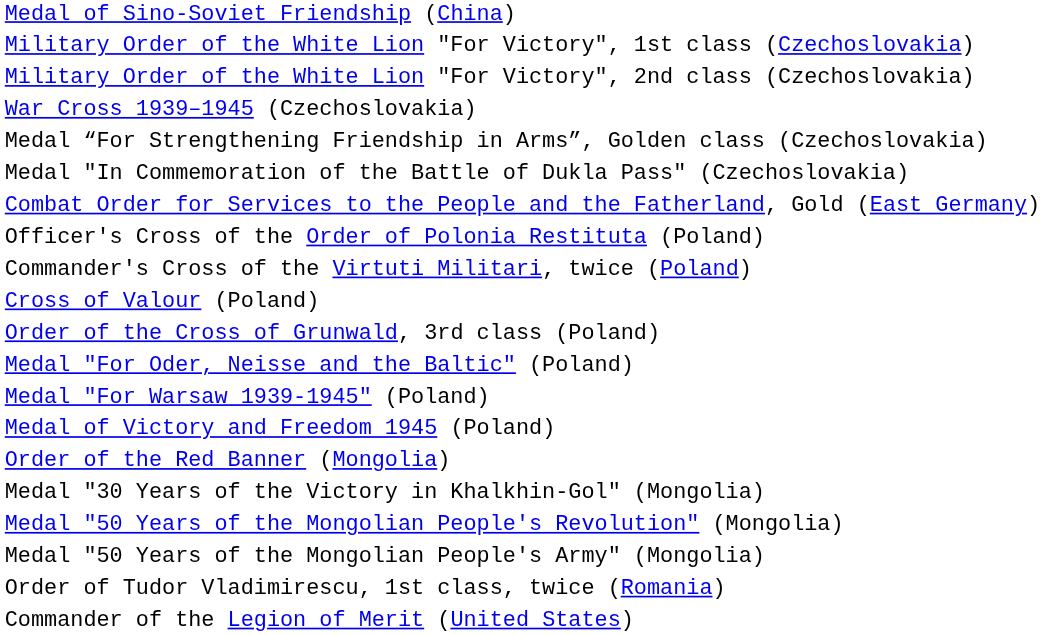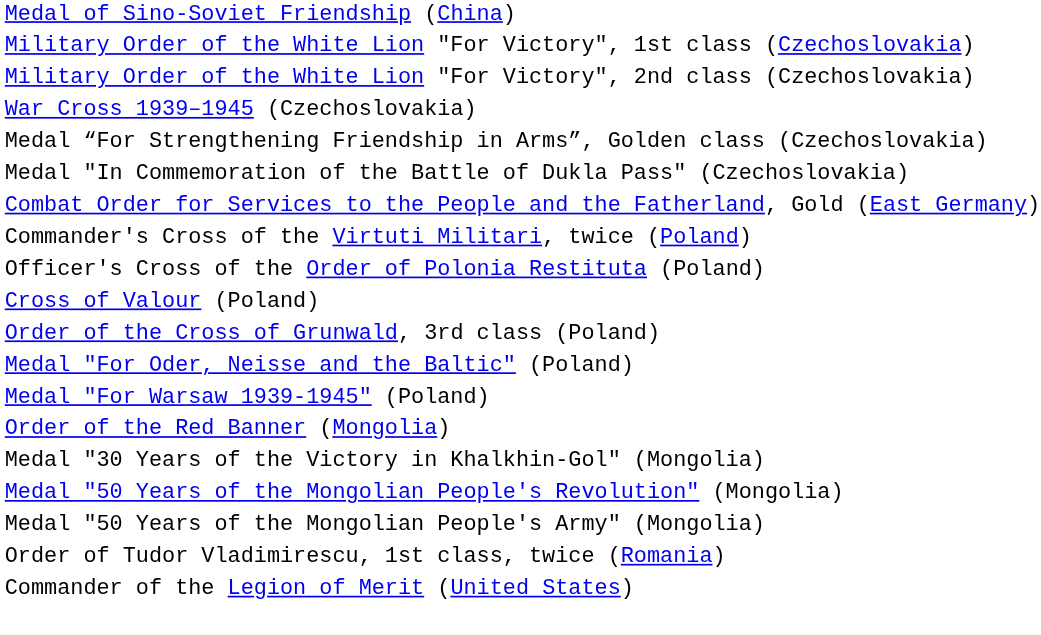 <table>
 <tr>
 <td></td>
 <td><a href='#'>Medal of Sino-Soviet Friendship</a> (<a href='#'>China</a>)</td>
 </tr>
 <tr>
 <td></td>
 <td><a href='#'>Military Order of the White Lion</a> "For Victory", 1st class (<a href='#'>Czechoslovakia</a>)</td>
 </tr>
 <tr>
 <td></td>
 <td><a href='#'>Military Order of the White Lion</a> "For Victory", 2nd class (Czechoslovakia)</td>
 </tr>
 <tr>
 <td></td>
 <td><a href='#'>War Cross 1939–1945</a> (Czechoslovakia)</td>
 </tr>
 <tr>
 <td></td>
 <td>Medal “For Strengthening Friendship in Arms”, Golden class (Czechoslovakia)</td>
 </tr>
 <tr>
 <td></td>
 <td>Medal "In Commemoration of the Battle of Dukla Pass" (Czechoslovakia)</td>
 </tr>
 <tr>
 <td></td>
 <td><a href='#'>Combat Order for Services to the People and the Fatherland</a>, Gold (<a href='#'>East Germany</a>)</td>
 </tr>
 <tr>
 <td></td>
-<td>Officer's Cross of the <a href='#'>Order of Polonia Restituta</a> (Poland)</td>
+<td>Commander's Cross of the <a href='#'>Virtuti Militari</a>, twice (<a href='#'>Poland</a>)</td>
 </tr>
 <tr>
 <td></td>
-<td>Commander's Cross of the <a href='#'>Virtuti Militari</a>, twice (<a href='#'>Poland</a>)</td>
+<td>Officer's Cross of the <a href='#'>Order of Polonia Restituta</a> (Poland)</td>
 </tr>
 <tr>
 <td></td>
 <td><a href='#'>Cross of Valour</a> (Poland)</td>
 </tr>
 <tr>
 <td></td>
 <td><a href='#'>Order of the Cross of Grunwald</a>, 3rd class (Poland)</td>
 </tr>
 <tr>
 <td></td>
 <td><a href='#'>Medal "For Oder, Neisse and the Baltic"</a> (Poland)</td>
 </tr>
 <tr>
 <td></td>
 <td><a href='#'>Medal "For Warsaw 1939-1945"</a> (Poland)</td>
-</tr>
-<tr>
-<td></td>
-<td><a href='#'>Medal of Victory and Freedom 1945</a> (Poland)</td>
 </tr>
 <tr>
 <td></td>
 <td><a href='#'>Order of the Red Banner</a> (<a href='#'>Mongolia</a>)</td>
 </tr>
 <tr>
 <td></td>
 <td>Medal "30 Years of the Victory in Khalkhin-Gol" (Mongolia)</td>
 </tr>
 <tr>
 <td></td>
 <td><a href='#'>Medal "50 Years of the Mongolian People's Revolution"</a> (Mongolia)</td>
 </tr>
 <tr>
 <td></td>
 <td>Medal "50 Years of the Mongolian People's Army" (Mongolia)</td>
 </tr>
 <tr>
 <td></td>
 <td>Order of Tudor Vladimirescu, 1st class, twice (<a href='#'>Romania</a>)</td>
 </tr>
 <tr>
 <td></td>
 <td>Commander of the <a href='#'>Legion of Merit</a> (<a href='#'>United States</a>)</td>
 </tr>
 <tr>
 </tr>
 </table>
